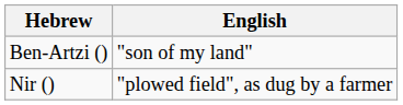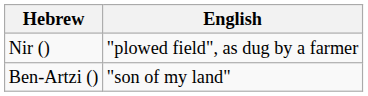 <table class="wikitable">
 <tr>
 <th>Hebrew</th>
 <th>English</th>
 </tr>
 <tr>
+<td>Nir ()</td>
+<td>"plowed field", as dug by a farmer</td>
+</tr>
+<tr>
 <td>Ben-Artzi ()</td>
 <td>"son of my land"</td>
 </tr>
-<tr>
-<td>Nir ()</td>
-<td>"plowed field", as dug by a farmer</td>
-</tr>
 </table>
